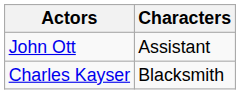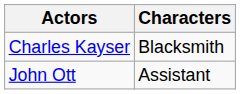 <table class="wikitable">
 <tr>
 <th>Actors</th>
 <th>Characters</th>
 </tr>
 <tr>
+<td><a href='#'>Charles Kayser</a></td>
+<td>Blacksmith</td>
+</tr>
+<tr>
 <td><a href='#'>John Ott</a></td>
 <td>Assistant</td>
 </tr>
-<tr>
-<td><a href='#'>Charles Kayser</a></td>
-<td>Blacksmith</td>
-</tr>
 </table>
